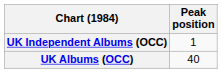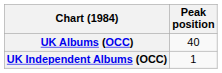 <table class="wikitable sortable plainrowheaders" style="text-align:center">
 <tr>
 <th scope="col">Chart (1984)</th>
 <th scope="col">Peak<br>position</th>
 </tr>
 <tr>
+<th scope="row"><a href='#'>UK Albums</a> (<a href='#'>OCC</a>)</th>
+<td>40</td>
+</tr>
+<tr>
 <th scope="row"><a href='#'>UK Independent Albums</a> (OCC)</th>
 <td>1</td>
 </tr>
-<tr>
-<th scope="row"><a href='#'>UK Albums</a> (<a href='#'>OCC</a>)</th>
-<td>40</td>
-</tr>
 </table>
